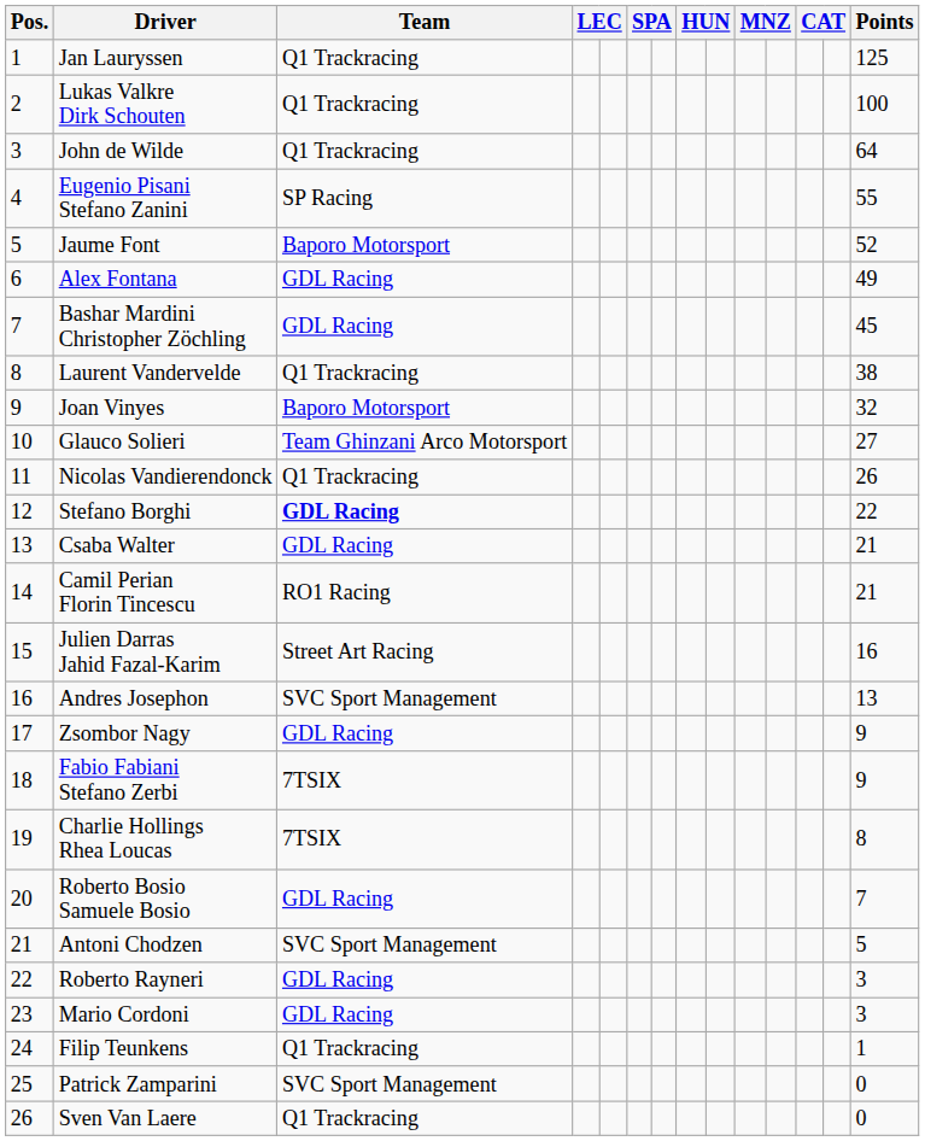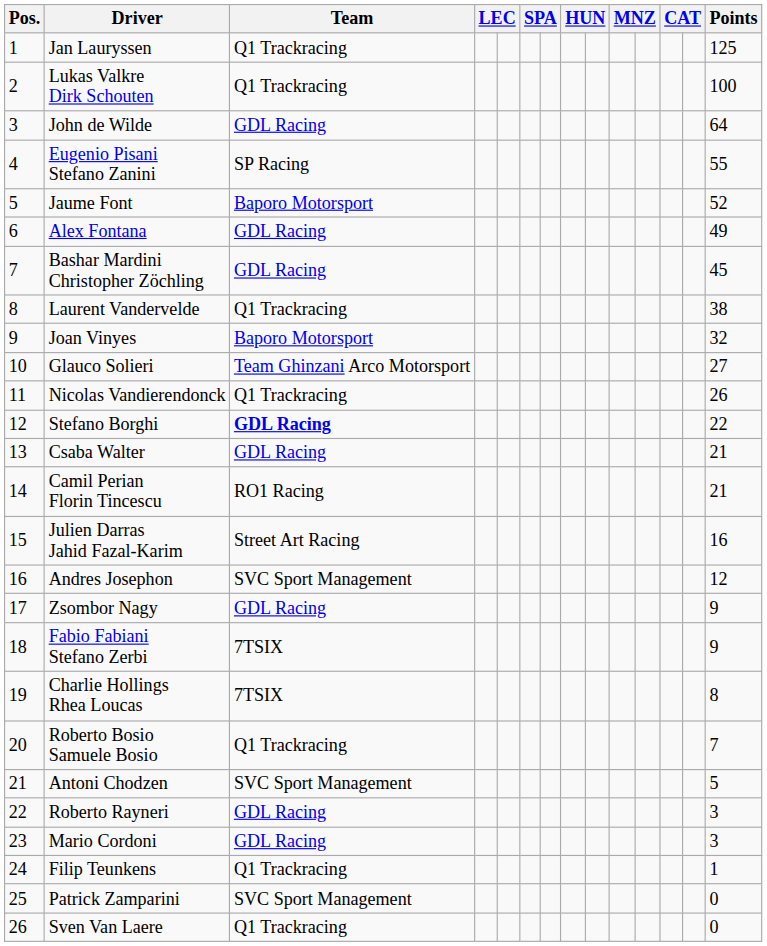 <table class="wikitable">
 <tr>
 <th>Pos.</th>
 <th>Driver</th>
 <th>Team</th>
 <th colspan="2"><a href='#'>LEC</a></th>
 <th colspan="2"><a href='#'>SPA</a></th>
 <th colspan="2"><a href='#'>HUN</a></th>
 <th colspan="2"><a href='#'>MNZ</a></th>
 <th colspan="2"><a href='#'>CAT</a></th>
 <th>Points</th>
 </tr>
 <tr>
 <td>1</td>
 <td> Jan Lauryssen</td>
 <td> Q1 Trackracing</td>
 <td></td>
 <td></td>
 <td></td>
 <td></td>
 <td></td>
 <td></td>
 <td></td>
 <td></td>
 <td></td>
 <td></td>
 <td>125</td>
 </tr>
 <tr>
 <td>2</td>
 <td> Lukas Valkre<br> <a href='#'>Dirk Schouten</a></td>
 <td> Q1 Trackracing</td>
 <td></td>
 <td></td>
 <td></td>
 <td></td>
 <td></td>
 <td></td>
 <td></td>
 <td></td>
 <td></td>
 <td></td>
 <td>100</td>
 </tr>
 <tr>
 <td>3</td>
 <td> John de Wilde</td>
-<td> Q1 Trackracing</td>
+<td> <a href='#'>GDL Racing</a></td>
 <td></td>
 <td></td>
 <td></td>
 <td></td>
 <td></td>
 <td></td>
 <td></td>
 <td></td>
 <td></td>
 <td></td>
 <td>64</td>
 </tr>
 <tr>
 <td>4</td>
 <td> <a href='#'>Eugenio Pisani</a><br> Stefano Zanini</td>
 <td> SP Racing</td>
 <td></td>
 <td></td>
 <td></td>
 <td></td>
 <td></td>
 <td></td>
 <td></td>
 <td></td>
 <td></td>
 <td></td>
 <td>55</td>
 </tr>
 <tr>
 <td>5</td>
 <td> Jaume Font</td>
 <td> <a href='#'>Baporo Motorsport</a></td>
 <td></td>
 <td></td>
 <td></td>
 <td></td>
 <td></td>
 <td></td>
 <td></td>
 <td></td>
 <td></td>
 <td></td>
 <td>52</td>
 </tr>
 <tr>
 <td>6</td>
 <td> <a href='#'>Alex Fontana</a></td>
 <td> <a href='#'>GDL Racing</a></td>
 <td></td>
 <td></td>
 <td></td>
 <td></td>
 <td></td>
 <td></td>
 <td></td>
 <td></td>
 <td></td>
 <td></td>
 <td>49</td>
 </tr>
 <tr>
 <td>7</td>
 <td> Bashar Mardini<br> Christopher Zöchling</td>
 <td> <a href='#'>GDL Racing</a></td>
 <td></td>
 <td></td>
 <td></td>
 <td></td>
 <td></td>
 <td></td>
 <td></td>
 <td></td>
 <td></td>
 <td></td>
 <td>45</td>
 </tr>
 <tr>
 <td>8</td>
 <td> Laurent Vandervelde</td>
 <td> Q1 Trackracing</td>
 <td></td>
 <td></td>
 <td></td>
 <td></td>
 <td></td>
 <td></td>
 <td></td>
 <td></td>
 <td></td>
 <td></td>
 <td>38</td>
 </tr>
 <tr>
 <td>9</td>
 <td> Joan Vinyes</td>
 <td> <a href='#'>Baporo Motorsport</a></td>
 <td></td>
 <td></td>
 <td></td>
 <td></td>
 <td></td>
 <td></td>
 <td></td>
 <td></td>
 <td></td>
 <td></td>
 <td>32</td>
 </tr>
 <tr>
 <td>10</td>
 <td> Glauco Solieri</td>
 <td> <a href='#'>Team Ghinzani</a> Arco Motorsport</td>
 <td></td>
 <td></td>
 <td></td>
 <td></td>
 <td></td>
 <td></td>
 <td></td>
 <td></td>
 <td></td>
 <td></td>
 <td>27</td>
 </tr>
 <tr>
 <td>11</td>
 <td> Nicolas Vandierendonck</td>
 <td> Q1 Trackracing</td>
 <td></td>
 <td></td>
 <td></td>
 <td></td>
 <td></td>
 <td></td>
 <td></td>
 <td></td>
 <td></td>
 <td></td>
 <td>26</td>
 </tr>
 <tr>
 <td>12</td>
 <td> Stefano Borghi</td>
 <td><strong> <a href='#'>GDL Racing</a></strong></td>
 <td></td>
 <td></td>
 <td></td>
 <td></td>
 <td></td>
 <td></td>
 <td></td>
 <td></td>
 <td></td>
 <td></td>
 <td>22</td>
 </tr>
 <tr>
 <td>13</td>
 <td> Csaba Walter</td>
 <td> <a href='#'>GDL Racing</a></td>
 <td></td>
 <td></td>
 <td></td>
 <td></td>
 <td></td>
 <td></td>
 <td></td>
 <td></td>
 <td></td>
 <td></td>
 <td>21</td>
 </tr>
 <tr>
 <td>14</td>
 <td> Camil Perian<br> Florin Tincescu</td>
 <td> RO1 Racing</td>
 <td></td>
 <td></td>
 <td></td>
 <td></td>
 <td></td>
 <td></td>
 <td></td>
 <td></td>
 <td></td>
 <td></td>
 <td>21</td>
 </tr>
 <tr>
 <td>15</td>
 <td> Julien Darras<br> Jahid Fazal-Karim</td>
 <td> Street Art Racing</td>
 <td></td>
 <td></td>
 <td></td>
 <td></td>
 <td></td>
 <td></td>
 <td></td>
 <td></td>
 <td></td>
 <td></td>
 <td>16</td>
 </tr>
 <tr>
 <td>16</td>
 <td> Andres Josephon</td>
 <td> SVC Sport Management</td>
 <td></td>
 <td></td>
 <td></td>
 <td></td>
 <td></td>
 <td></td>
 <td></td>
 <td></td>
 <td></td>
 <td></td>
-<td>13</td>
+<td>12</td>
 </tr>
 <tr>
 <td>17</td>
 <td> Zsombor Nagy</td>
 <td> <a href='#'>GDL Racing</a></td>
 <td></td>
 <td></td>
 <td></td>
 <td></td>
 <td></td>
 <td></td>
 <td></td>
 <td></td>
 <td></td>
 <td></td>
 <td>9</td>
 </tr>
 <tr>
 <td>18</td>
 <td> <a href='#'>Fabio Fabiani</a><br> Stefano Zerbi</td>
 <td> 7TSIX</td>
 <td></td>
 <td></td>
 <td></td>
 <td></td>
 <td></td>
 <td></td>
 <td></td>
 <td></td>
 <td></td>
 <td></td>
 <td>9</td>
 </tr>
 <tr>
 <td>19</td>
 <td> Charlie Hollings<br> Rhea Loucas</td>
 <td> 7TSIX</td>
 <td></td>
 <td></td>
 <td></td>
 <td></td>
 <td></td>
 <td></td>
 <td></td>
 <td></td>
 <td></td>
 <td></td>
 <td>8</td>
 </tr>
 <tr>
 <td>20</td>
 <td> Roberto Bosio<br> Samuele Bosio</td>
-<td> <a href='#'>GDL Racing</a></td>
+<td> Q1 Trackracing</td>
 <td></td>
 <td></td>
 <td></td>
 <td></td>
 <td></td>
 <td></td>
 <td></td>
 <td></td>
 <td></td>
 <td></td>
 <td>7</td>
 </tr>
 <tr>
 <td>21</td>
 <td> Antoni Chodzen</td>
 <td> SVC Sport Management</td>
 <td></td>
 <td></td>
 <td></td>
 <td></td>
 <td></td>
 <td></td>
 <td></td>
 <td></td>
 <td></td>
 <td></td>
 <td>5</td>
 </tr>
 <tr>
 <td>22</td>
 <td> Roberto Rayneri</td>
 <td> <a href='#'>GDL Racing</a></td>
 <td></td>
 <td></td>
 <td></td>
 <td></td>
 <td></td>
 <td></td>
 <td></td>
 <td></td>
 <td></td>
 <td></td>
 <td>3</td>
 </tr>
 <tr>
 <td>23</td>
 <td> Mario Cordoni</td>
 <td> <a href='#'>GDL Racing</a></td>
 <td></td>
 <td></td>
 <td></td>
 <td></td>
 <td></td>
 <td></td>
 <td></td>
 <td></td>
 <td></td>
 <td></td>
 <td>3</td>
 </tr>
 <tr>
 <td>24</td>
 <td> Filip Teunkens</td>
 <td> Q1 Trackracing</td>
 <td></td>
 <td></td>
 <td></td>
 <td></td>
 <td></td>
 <td></td>
 <td></td>
 <td></td>
 <td></td>
 <td></td>
 <td>1</td>
 </tr>
 <tr>
 <td>25</td>
 <td> Patrick Zamparini</td>
 <td> SVC Sport Management</td>
 <td></td>
 <td></td>
 <td></td>
 <td></td>
 <td></td>
 <td></td>
 <td></td>
 <td></td>
 <td></td>
 <td></td>
 <td>0</td>
 </tr>
 <tr>
 <td>26</td>
 <td> Sven Van Laere</td>
 <td> Q1 Trackracing</td>
 <td></td>
 <td></td>
 <td></td>
 <td></td>
 <td></td>
 <td></td>
 <td></td>
 <td></td>
 <td></td>
 <td></td>
 <td>0</td>
 </tr>
 </table>
